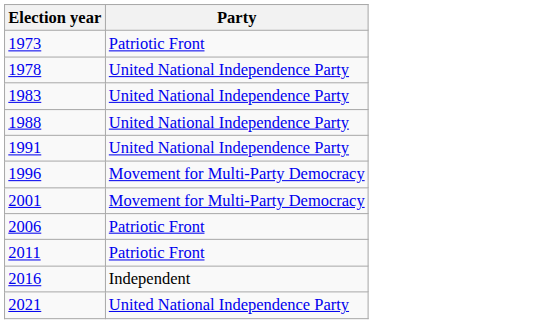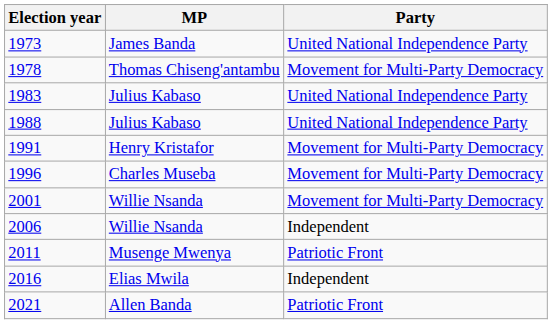 <table class=wikitable>
 <tr>
 <th>Election year</th>
+<th>MP</th>
 <th>Party</th>
 </tr>
 <tr>
 <td><a href='#'>1973</a></td>
-<td><a href='#'>Patriotic Front</a></td>
+<td><a href='#'>James Banda</a></td>
+<td><a href='#'>United National Independence Party</a></td>
 </tr>
 <tr>
 <td><a href='#'>1978</a></td>
-<td><a href='#'>United National Independence Party</a></td>
+<td><a href='#'>Thomas Chiseng'antambu</a></td>
+<td><a href='#'>Movement for Multi-Party Democracy</a></td>
 </tr>
 <tr>
 <td><a href='#'>1983</a></td>
+<td><a href='#'>Julius Kabaso</a></td>
 <td><a href='#'>United National Independence Party</a></td>
 </tr>
 <tr>
 <td><a href='#'>1988</a></td>
+<td><a href='#'>Julius Kabaso</a></td>
 <td><a href='#'>United National Independence Party</a></td>
 </tr>
 <tr>
 <td><a href='#'>1991</a></td>
-<td><a href='#'>United National Independence Party</a></td>
+<td><a href='#'>Henry Kristafor</a></td>
+<td><a href='#'>Movement for Multi-Party Democracy</a></td>
 </tr>
 <tr>
 <td><a href='#'>1996</a></td>
+<td><a href='#'>Charles Museba</a></td>
 <td><a href='#'>Movement for Multi-Party Democracy</a></td>
 </tr>
 <tr>
 <td><a href='#'>2001</a></td>
+<td><a href='#'>Willie Nsanda</a></td>
 <td><a href='#'>Movement for Multi-Party Democracy</a></td>
 </tr>
 <tr>
 <td><a href='#'>2006</a></td>
-<td><a href='#'>Patriotic Front</a></td>
+<td><a href='#'>Willie Nsanda</a></td>
+<td>Independent</td>
 </tr>
 <tr>
 <td><a href='#'>2011</a></td>
+<td><a href='#'>Musenge Mwenya</a></td>
 <td><a href='#'>Patriotic Front</a></td>
 </tr>
 <tr>
 <td><a href='#'>2016</a></td>
+<td><a href='#'>Elias Mwila</a></td>
 <td>Independent</td>
 </tr>
 <tr>
 <td><a href='#'>2021</a></td>
-<td><a href='#'>United National Independence Party</a></td>
+<td><a href='#'>Allen Banda</a></td>
+<td><a href='#'>Patriotic Front</a></td>
 </tr>
 </table>
